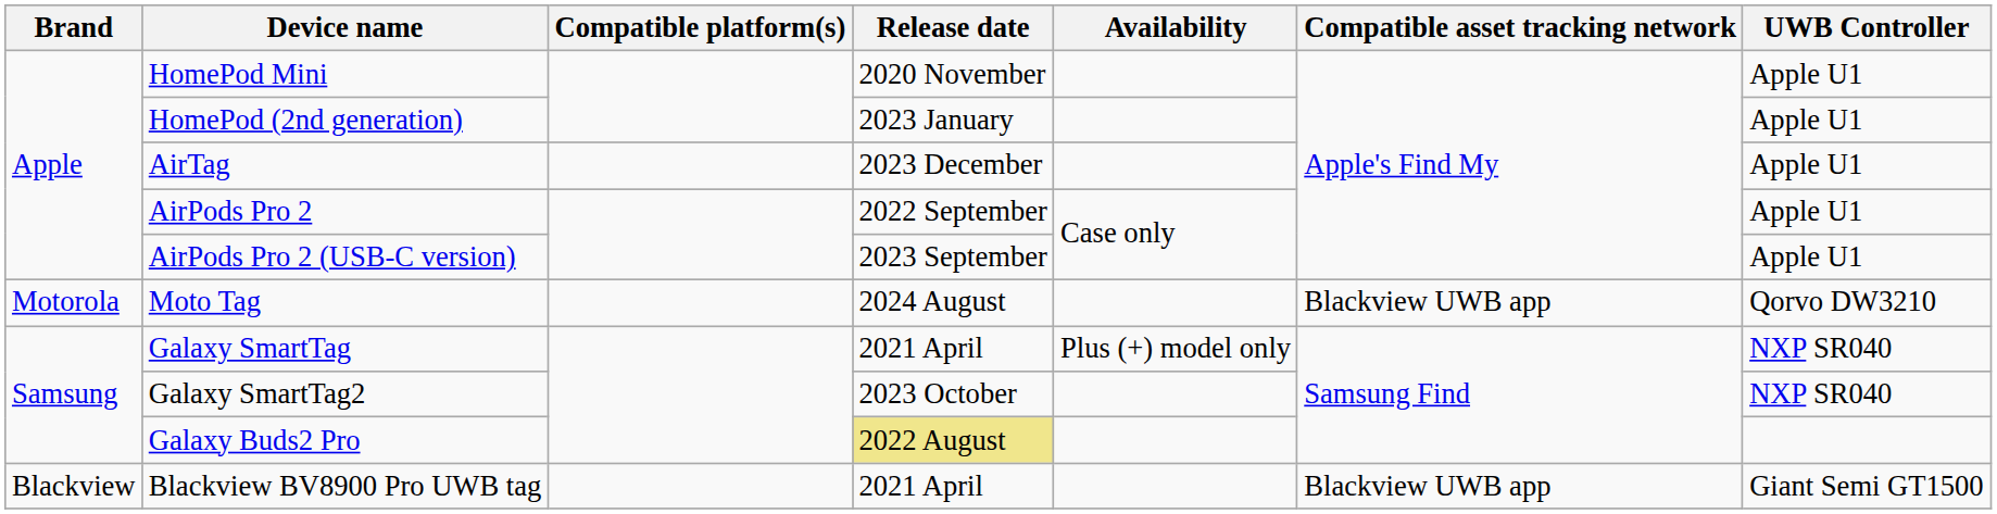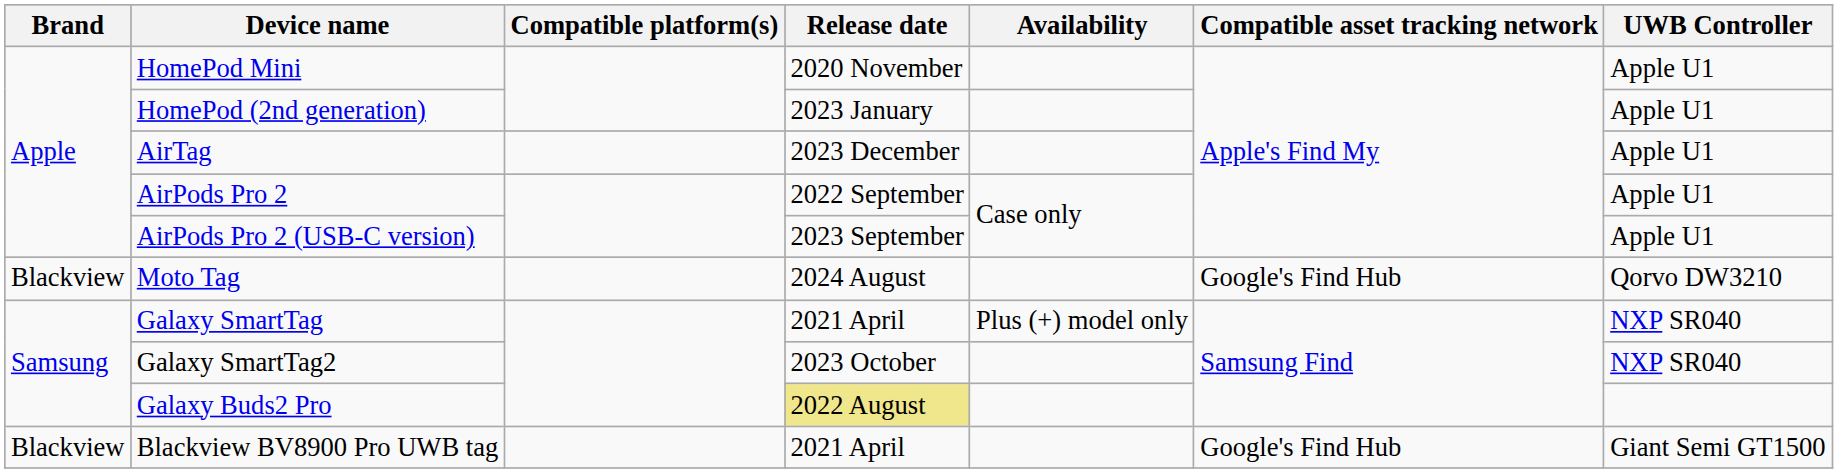 <table class="wikitable sortable">
 <tr>
 <th>Brand</th>
 <th>Device name</th>
 <th>Compatible platform(s)</th>
 <th>Release date</th>
 <th>Availability</th>
 <th>Compatible asset tracking network</th>
 <th>UWB Controller</th>
 </tr>
 <tr>
 <td rowspan="5"><a href='#'>Apple</a></td>
 <td><a href='#'>HomePod Mini</a></td>
 <td rowspan="2"></td>
 <td>2020 November</td>
 <td></td>
 <td rowspan="5"><a href='#'>Apple's Find My</a></td>
 <td>Apple U1</td>
 </tr>
 <tr>
 <td><a href='#'>HomePod (2nd generation)</a></td>
 <td>2023 January</td>
 <td></td>
 <td>Apple U1</td>
 </tr>
 <tr>
 <td><a href='#'>AirTag</a></td>
 <td></td>
 <td>2023 December</td>
 <td></td>
 <td>Apple U1</td>
 </tr>
 <tr>
 <td><a href='#'>AirPods Pro 2</a></td>
 <td rowspan="2"></td>
 <td>2022 September</td>
 <td rowspan="2">Case only</td>
 <td>Apple U1</td>
 </tr>
 <tr>
 <td><a href='#'>AirPods Pro 2 (USB-C version)</a></td>
 <td>2023 September</td>
 <td>Apple U1</td>
 </tr>
 <tr>
-<td><a href='#'>Motorola</a></td>
+<td>Blackview</td>
 <td><a href='#'>Moto Tag</a></td>
 <td></td>
 <td>2024 August</td>
 <td></td>
-<td>Blackview UWB app</td>
+<td>Google's Find Hub</td>
 <td>Qorvo DW3210</td>
 </tr>
 <tr>
 <td rowspan="3"><a href='#'>Samsung</a></td>
 <td><a href='#'>Galaxy SmartTag</a></td>
 <td rowspan="3"></td>
 <td>2021 April</td>
 <td>Plus (+) model only</td>
 <td rowspan="3"><a href='#'>Samsung Find</a></td>
 <td><a href='#'>NXP</a> SR040</td>
 </tr>
 <tr>
 <td>Galaxy SmartTag2</td>
 <td>2023 October</td>
 <td></td>
 <td><a href='#'>NXP</a> SR040</td>
 </tr>
 <tr>
 <td><a href='#'>Galaxy Buds2 Pro</a></td>
 <td style="background: khaki;">2022 August</td>
 <td rowspan="1"></td>
 <td></td>
 </tr>
 <tr>
 <td>Blackview</td>
 <td>Blackview BV8900 Pro UWB tag</td>
 <td></td>
 <td>2021 April</td>
 <td></td>
-<td>Blackview UWB app</td>
+<td>Google's Find Hub</td>
 <td>Giant Semi GT1500</td>
 </tr>
 </table>
